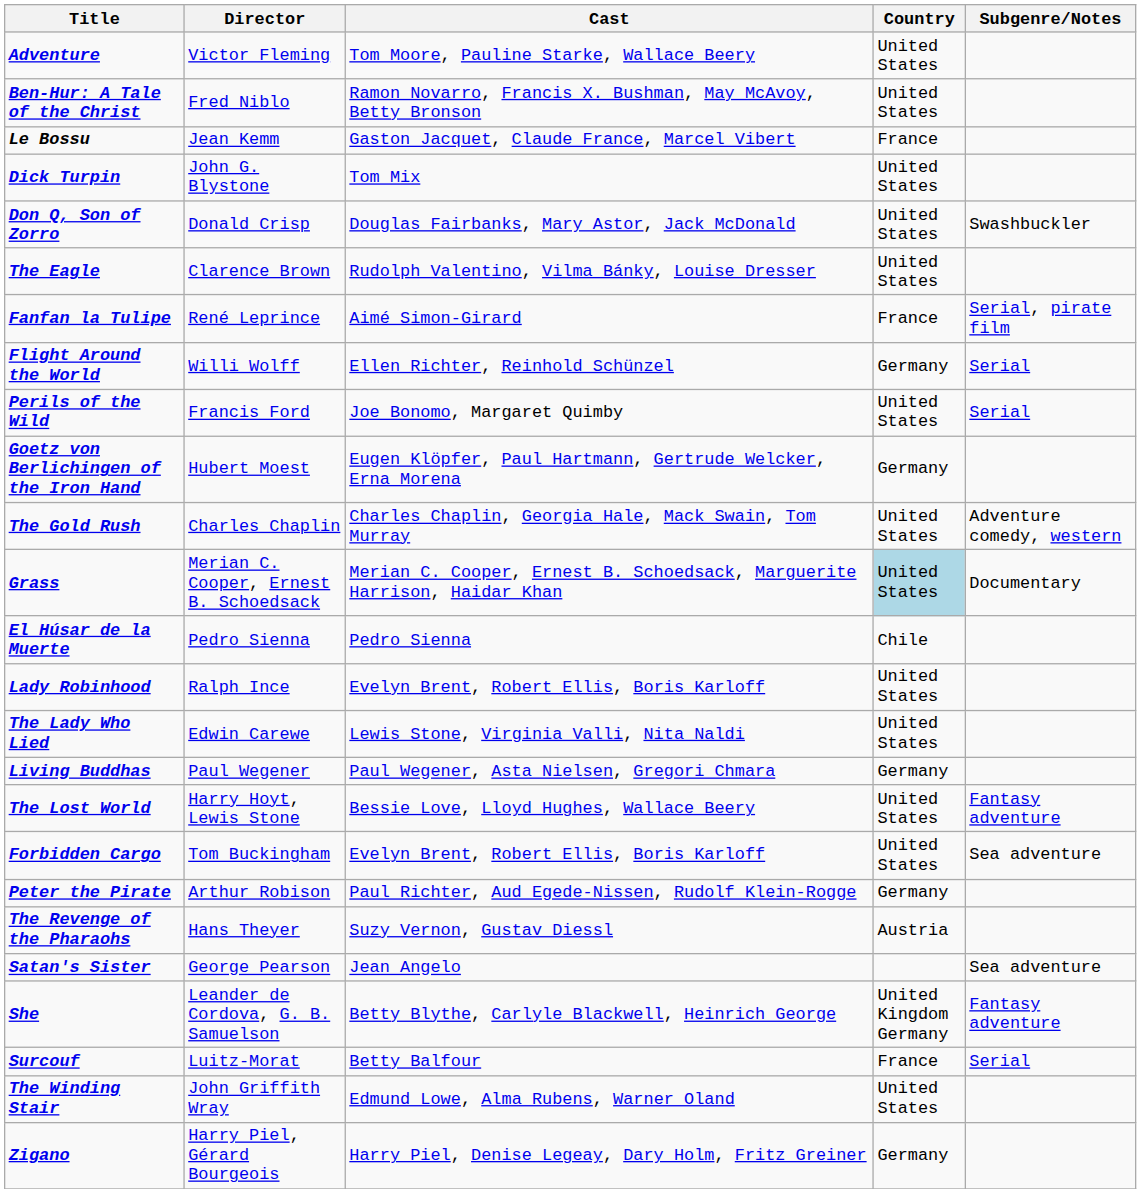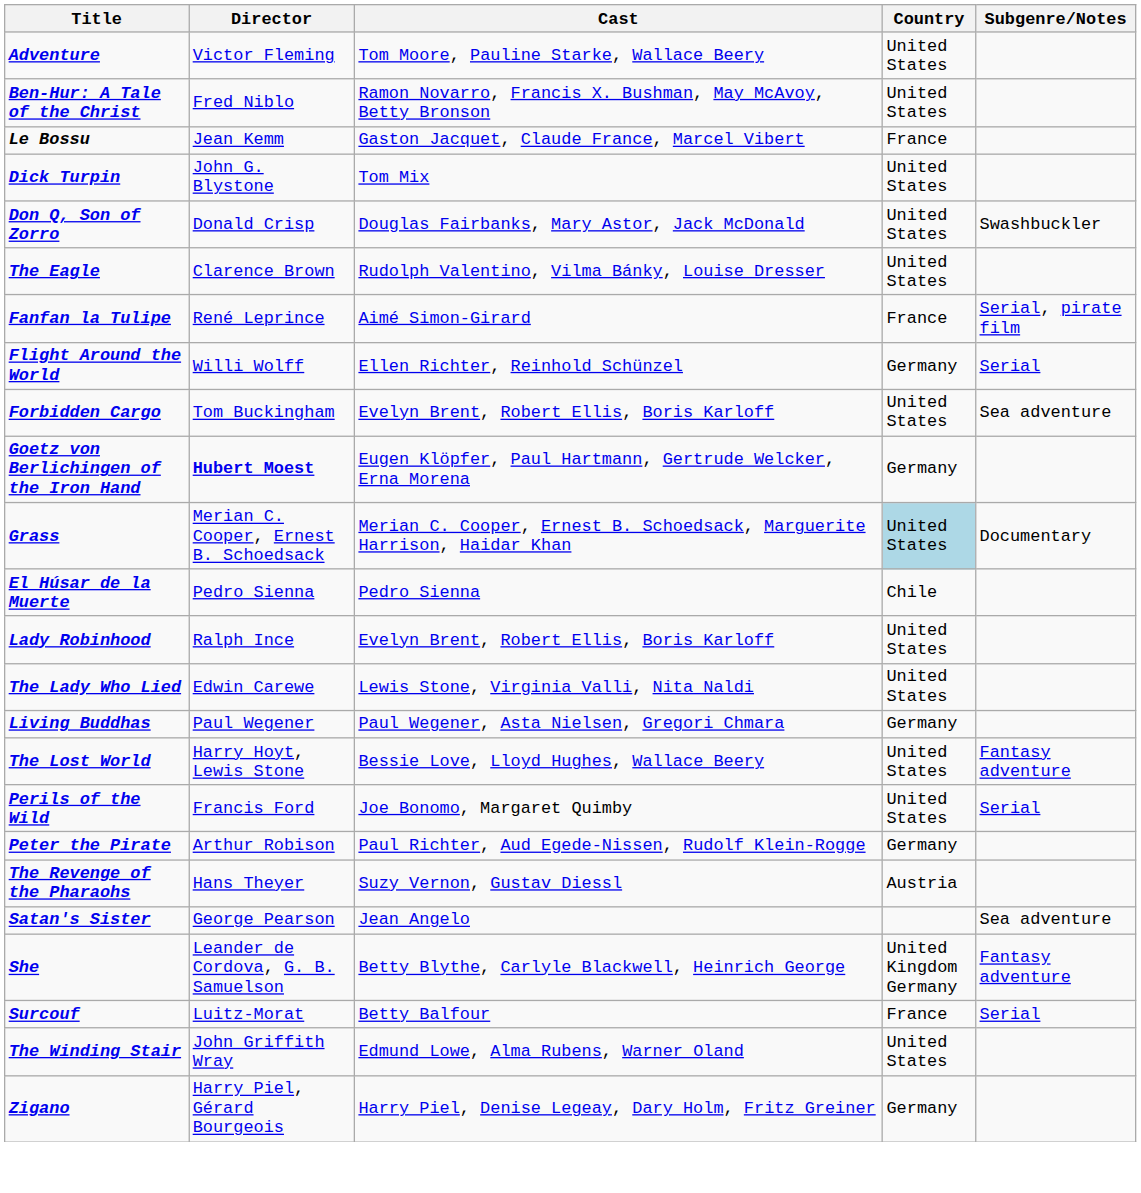 <table class="wikitable">
 <tr>
 <th>Title</th>
 <th>Director</th>
 <th style="width: 400px;">Cast</th>
 <th>Country</th>
 <th>Subgenre/Notes</th>
 </tr>
 <tr>
 <td><strong><em><a href='#'>Adventure</a></em></strong></td>
 <td><a href='#'>Victor Fleming</a></td>
 <td><a href='#'>Tom Moore</a>, <a href='#'>Pauline Starke</a>, <a href='#'>Wallace Beery</a></td>
 <td>United States</td>
 <td></td>
 </tr>
 <tr>
 <td><strong><em><a href='#'>Ben-Hur: A Tale of the Christ</a></em></strong></td>
 <td><a href='#'>Fred Niblo</a></td>
 <td><a href='#'>Ramon Novarro</a>, <a href='#'>Francis X. Bushman</a>, <a href='#'>May McAvoy</a>, <a href='#'>Betty Bronson</a></td>
 <td>United States</td>
 <td></td>
 </tr>
 <tr>
 <td><strong><em>Le Bossu</em></strong></td>
 <td><a href='#'>Jean Kemm</a></td>
 <td><a href='#'>Gaston Jacquet</a>, <a href='#'>Claude France</a>, <a href='#'>Marcel Vibert</a></td>
 <td>France</td>
 <td></td>
 </tr>
 <tr>
 <td><strong><em><a href='#'>Dick Turpin</a></em></strong></td>
 <td><a href='#'>John G. Blystone</a></td>
 <td><a href='#'>Tom Mix</a></td>
 <td>United States</td>
 <td></td>
 </tr>
 <tr>
 <td><strong><em><a href='#'>Don Q, Son of Zorro</a></em></strong></td>
 <td><a href='#'>Donald Crisp</a></td>
 <td><a href='#'>Douglas Fairbanks</a>, <a href='#'>Mary Astor</a>, <a href='#'>Jack McDonald</a></td>
 <td>United States</td>
 <td>Swashbuckler</td>
 </tr>
 <tr>
 <td><strong><em><a href='#'>The Eagle</a></em></strong></td>
 <td><a href='#'>Clarence Brown</a></td>
 <td><a href='#'>Rudolph Valentino</a>, <a href='#'>Vilma Bánky</a>, <a href='#'>Louise Dresser</a></td>
 <td>United States</td>
 <td></td>
 </tr>
 <tr>
 <td><strong><em><a href='#'>Fanfan la Tulipe</a></em></strong></td>
 <td><a href='#'>René Leprince</a></td>
 <td><a href='#'>Aimé Simon-Girard</a></td>
 <td>France</td>
 <td><a href='#'>Serial</a>, <a href='#'>pirate film</a></td>
 </tr>
 <tr>
 <td><strong><em><a href='#'>Flight Around the World</a></em></strong></td>
 <td><a href='#'>Willi Wolff</a></td>
 <td><a href='#'>Ellen Richter</a>, <a href='#'>Reinhold Schünzel</a></td>
 <td>Germany</td>
 <td><a href='#'>Serial</a></td>
 </tr>
 <tr>
-<td><strong><em><a href='#'>Perils of the Wild</a></em></strong></td>
-<td><a href='#'>Francis Ford</a></td>
-<td><a href='#'>Joe Bonomo</a>, Margaret Quimby</td>
+<td><strong><em><a href='#'>Forbidden Cargo</a></em></strong></td>
+<td><a href='#'>Tom Buckingham</a></td>
+<td><a href='#'>Evelyn Brent</a>, <a href='#'>Robert Ellis</a>, <a href='#'>Boris Karloff</a></td>
 <td>United States</td>
-<td><a href='#'>Serial</a></td>
+<td>Sea adventure</td>
 </tr>
 <tr>
 <td><strong><em><a href='#'>Goetz von Berlichingen of the Iron Hand</a></em></strong></td>
-<td><a href='#'>Hubert Moest</a></td>
+<td><strong><a href='#'>Hubert Moest</a></strong></td>
 <td><a href='#'>Eugen Klöpfer</a>, <a href='#'>Paul Hartmann</a>, <a href='#'>Gertrude Welcker</a>, <a href='#'>Erna Morena</a></td>
 <td>Germany</td>
 <td></td>
-</tr>
-<tr>
-<td><strong><em><a href='#'>The Gold Rush</a></em></strong></td>
-<td><a href='#'>Charles Chaplin</a></td>
-<td><a href='#'>Charles Chaplin</a>, <a href='#'>Georgia Hale</a>, <a href='#'>Mack Swain</a>, <a href='#'>Tom Murray</a></td>
-<td>United States</td>
-<td>Adventure comedy, <a href='#'>western</a></td>
 </tr>
 <tr>
 <td><strong><em><a href='#'>Grass</a></em></strong></td>
 <td><a href='#'>Merian C. Cooper</a>, <a href='#'>Ernest B. Schoedsack</a></td>
 <td><a href='#'>Merian C. Cooper</a>, <a href='#'>Ernest B. Schoedsack</a>, <a href='#'>Marguerite Harrison</a>, <a href='#'>Haidar Khan</a></td>
 <td style="background: lightblue;">United States</td>
 <td>Documentary</td>
 </tr>
 <tr>
 <td><strong><em><a href='#'>El Húsar de la Muerte</a></em></strong></td>
 <td><a href='#'>Pedro Sienna</a></td>
 <td><a href='#'>Pedro Sienna</a></td>
 <td>Chile</td>
 <td></td>
 </tr>
 <tr>
 <td><strong><em><a href='#'>Lady Robinhood</a></em></strong></td>
 <td><a href='#'>Ralph Ince</a></td>
 <td><a href='#'>Evelyn Brent</a>, <a href='#'>Robert Ellis</a>, <a href='#'>Boris Karloff</a></td>
 <td>United States</td>
 <td></td>
 </tr>
 <tr>
 <td><strong><em><a href='#'>The Lady Who Lied</a></em></strong></td>
 <td><a href='#'>Edwin Carewe</a></td>
 <td><a href='#'>Lewis Stone</a>, <a href='#'>Virginia Valli</a>, <a href='#'>Nita Naldi</a></td>
 <td>United States</td>
 <td></td>
 </tr>
 <tr>
 <td><strong><em><a href='#'>Living Buddhas</a></em></strong></td>
 <td><a href='#'>Paul Wegener</a></td>
 <td><a href='#'>Paul Wegener</a>, <a href='#'>Asta Nielsen</a>, <a href='#'>Gregori Chmara</a></td>
 <td>Germany</td>
 <td></td>
 </tr>
 <tr>
 <td><strong><em><a href='#'>The Lost World</a></em></strong></td>
 <td><a href='#'>Harry Hoyt</a>, <a href='#'>Lewis Stone</a></td>
 <td><a href='#'>Bessie Love</a>, <a href='#'>Lloyd Hughes</a>, <a href='#'>Wallace Beery</a></td>
 <td>United States</td>
 <td><a href='#'>Fantasy adventure</a></td>
 </tr>
 <tr>
-<td><strong><em><a href='#'>Forbidden Cargo</a></em></strong></td>
-<td><a href='#'>Tom Buckingham</a></td>
-<td><a href='#'>Evelyn Brent</a>, <a href='#'>Robert Ellis</a>, <a href='#'>Boris Karloff</a></td>
+<td><strong><em><a href='#'>Perils of the Wild</a></em></strong></td>
+<td><a href='#'>Francis Ford</a></td>
+<td><a href='#'>Joe Bonomo</a>, Margaret Quimby</td>
 <td>United States</td>
-<td>Sea adventure</td>
+<td><a href='#'>Serial</a></td>
 </tr>
 <tr>
 <td><strong><em><a href='#'>Peter the Pirate</a></em></strong></td>
 <td><a href='#'>Arthur Robison</a></td>
 <td><a href='#'>Paul Richter</a>, <a href='#'>Aud Egede-Nissen</a>, <a href='#'>Rudolf Klein-Rogge</a></td>
 <td>Germany</td>
 <td></td>
 </tr>
 <tr>
 <td><strong><em><a href='#'>The Revenge of the Pharaohs</a></em></strong></td>
 <td><a href='#'>Hans Theyer</a></td>
 <td><a href='#'>Suzy Vernon</a>, <a href='#'>Gustav Diessl</a></td>
 <td>Austria</td>
 <td></td>
 </tr>
 <tr>
 <td><strong><em><a href='#'>Satan's Sister</a></em></strong></td>
 <td><a href='#'>George Pearson</a></td>
 <td><a href='#'>Jean Angelo</a></td>
 <td></td>
 <td>Sea adventure</td>
 </tr>
 <tr>
 <td><strong><em><a href='#'>She</a></em></strong></td>
 <td><a href='#'>Leander de Cordova</a>, <a href='#'>G. B. Samuelson</a></td>
 <td><a href='#'>Betty Blythe</a>, <a href='#'>Carlyle Blackwell</a>, <a href='#'>Heinrich George</a></td>
 <td>United Kingdom<br>Germany</td>
 <td><a href='#'>Fantasy adventure</a></td>
 </tr>
 <tr>
 <td><strong><em><a href='#'>Surcouf</a></em></strong></td>
 <td><a href='#'>Luitz-Morat</a></td>
 <td><a href='#'>Betty Balfour</a></td>
 <td>France</td>
 <td><a href='#'>Serial</a></td>
 </tr>
 <tr>
 <td><strong><em><a href='#'>The Winding Stair</a></em></strong></td>
 <td><a href='#'>John Griffith Wray</a></td>
 <td><a href='#'>Edmund Lowe</a>, <a href='#'>Alma Rubens</a>, <a href='#'>Warner Oland</a></td>
 <td>United States</td>
 <td></td>
 </tr>
 <tr>
 <td><strong><em><a href='#'>Zigano</a></em></strong></td>
 <td><a href='#'>Harry Piel</a>, <a href='#'>Gérard Bourgeois</a></td>
 <td><a href='#'>Harry Piel</a>, <a href='#'>Denise Legeay</a>, <a href='#'>Dary Holm</a>, <a href='#'>Fritz Greiner</a></td>
 <td>Germany</td>
 <td></td>
 </tr>
 </table>
